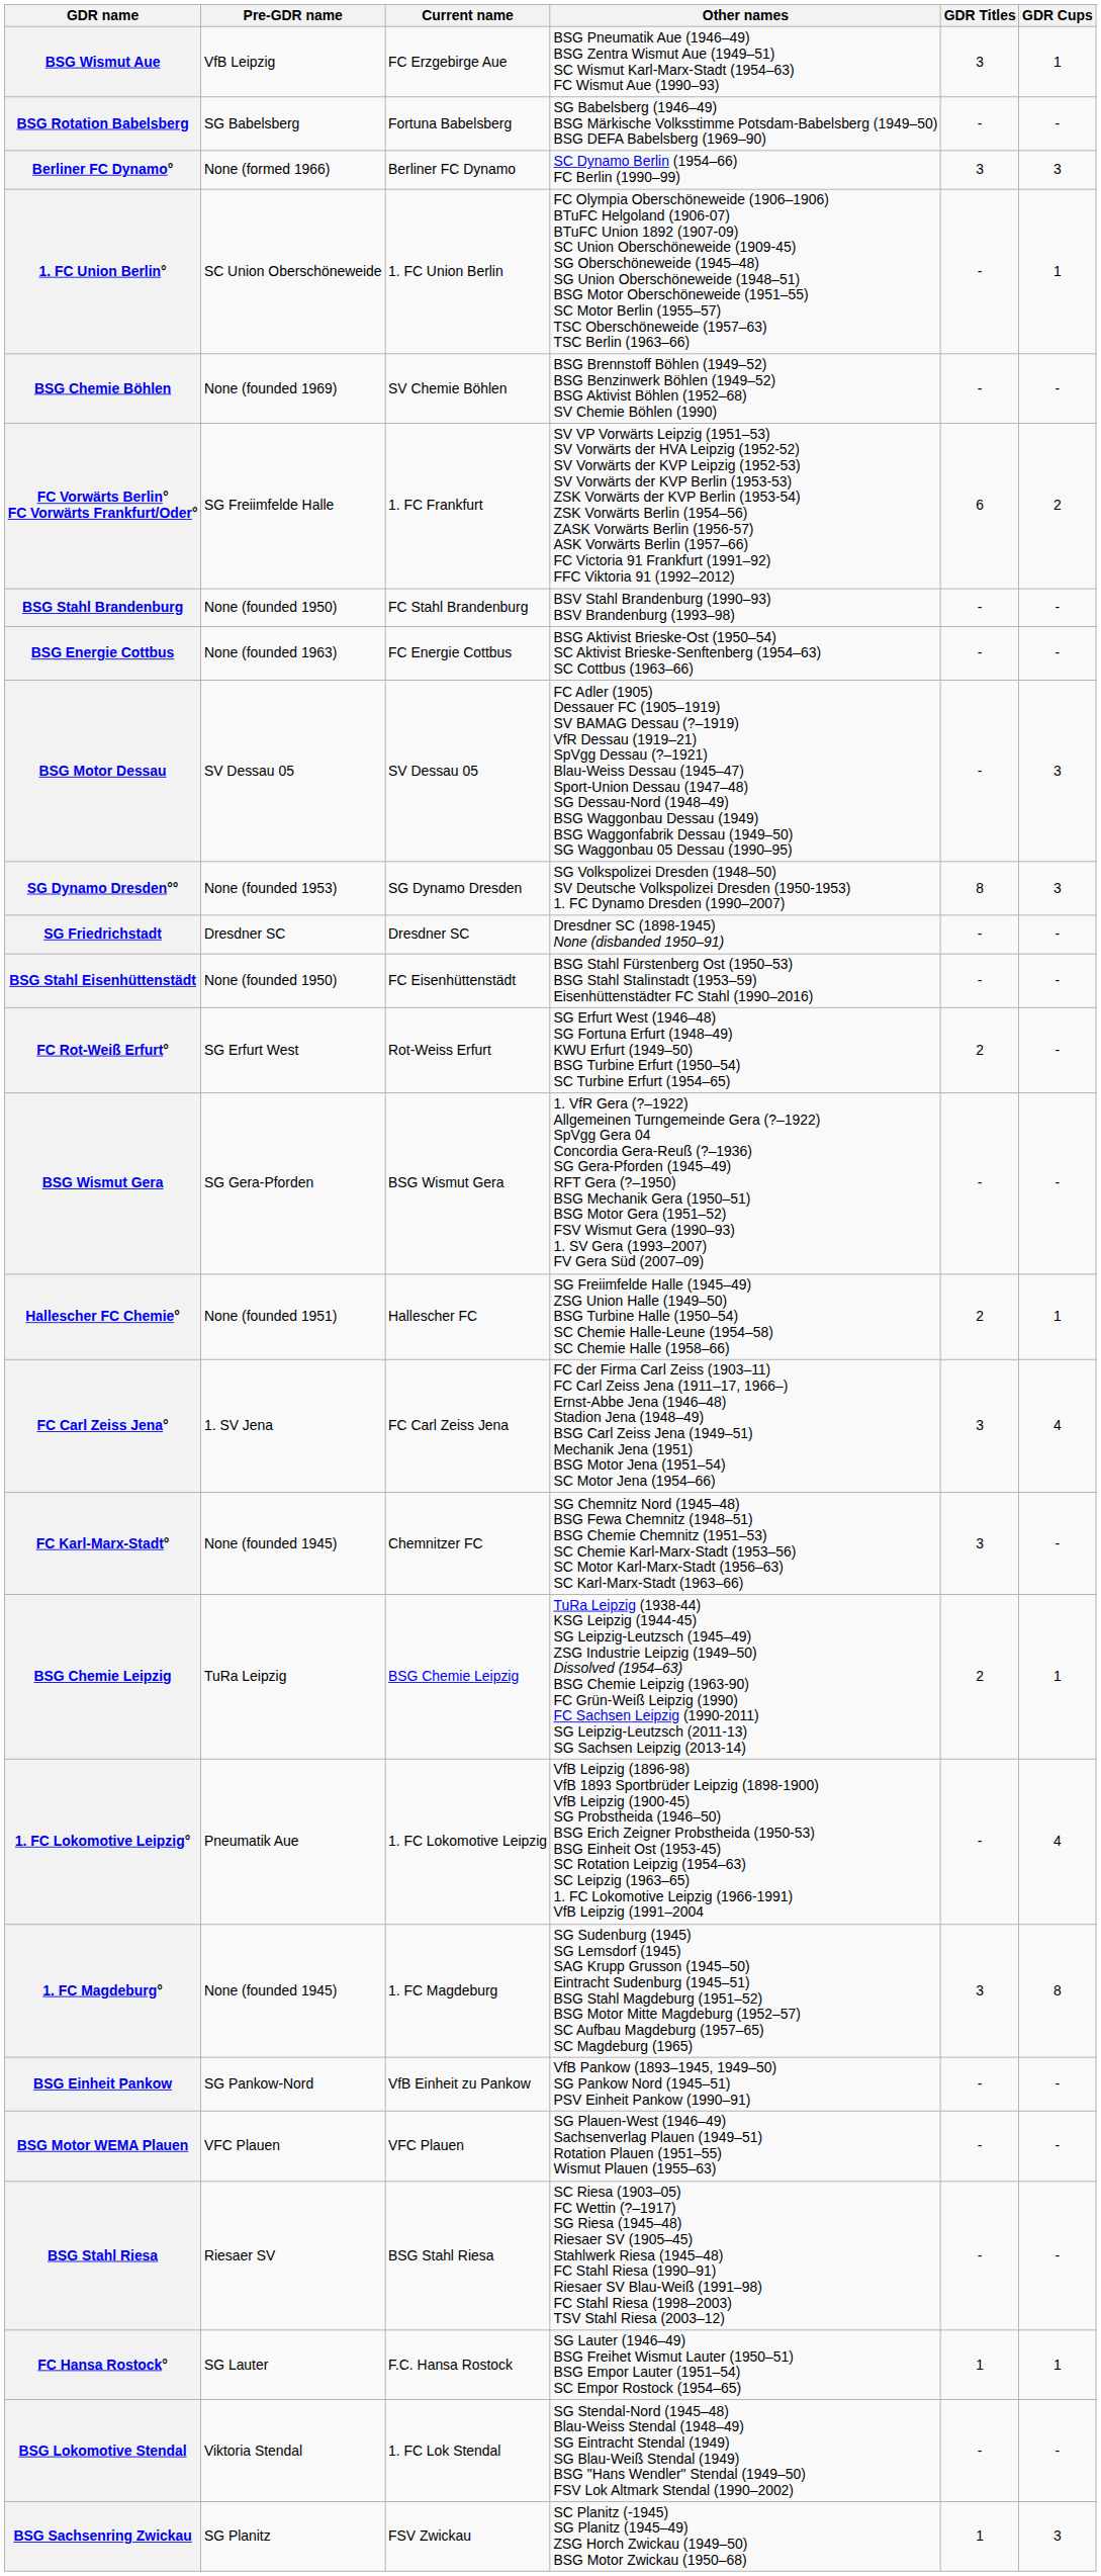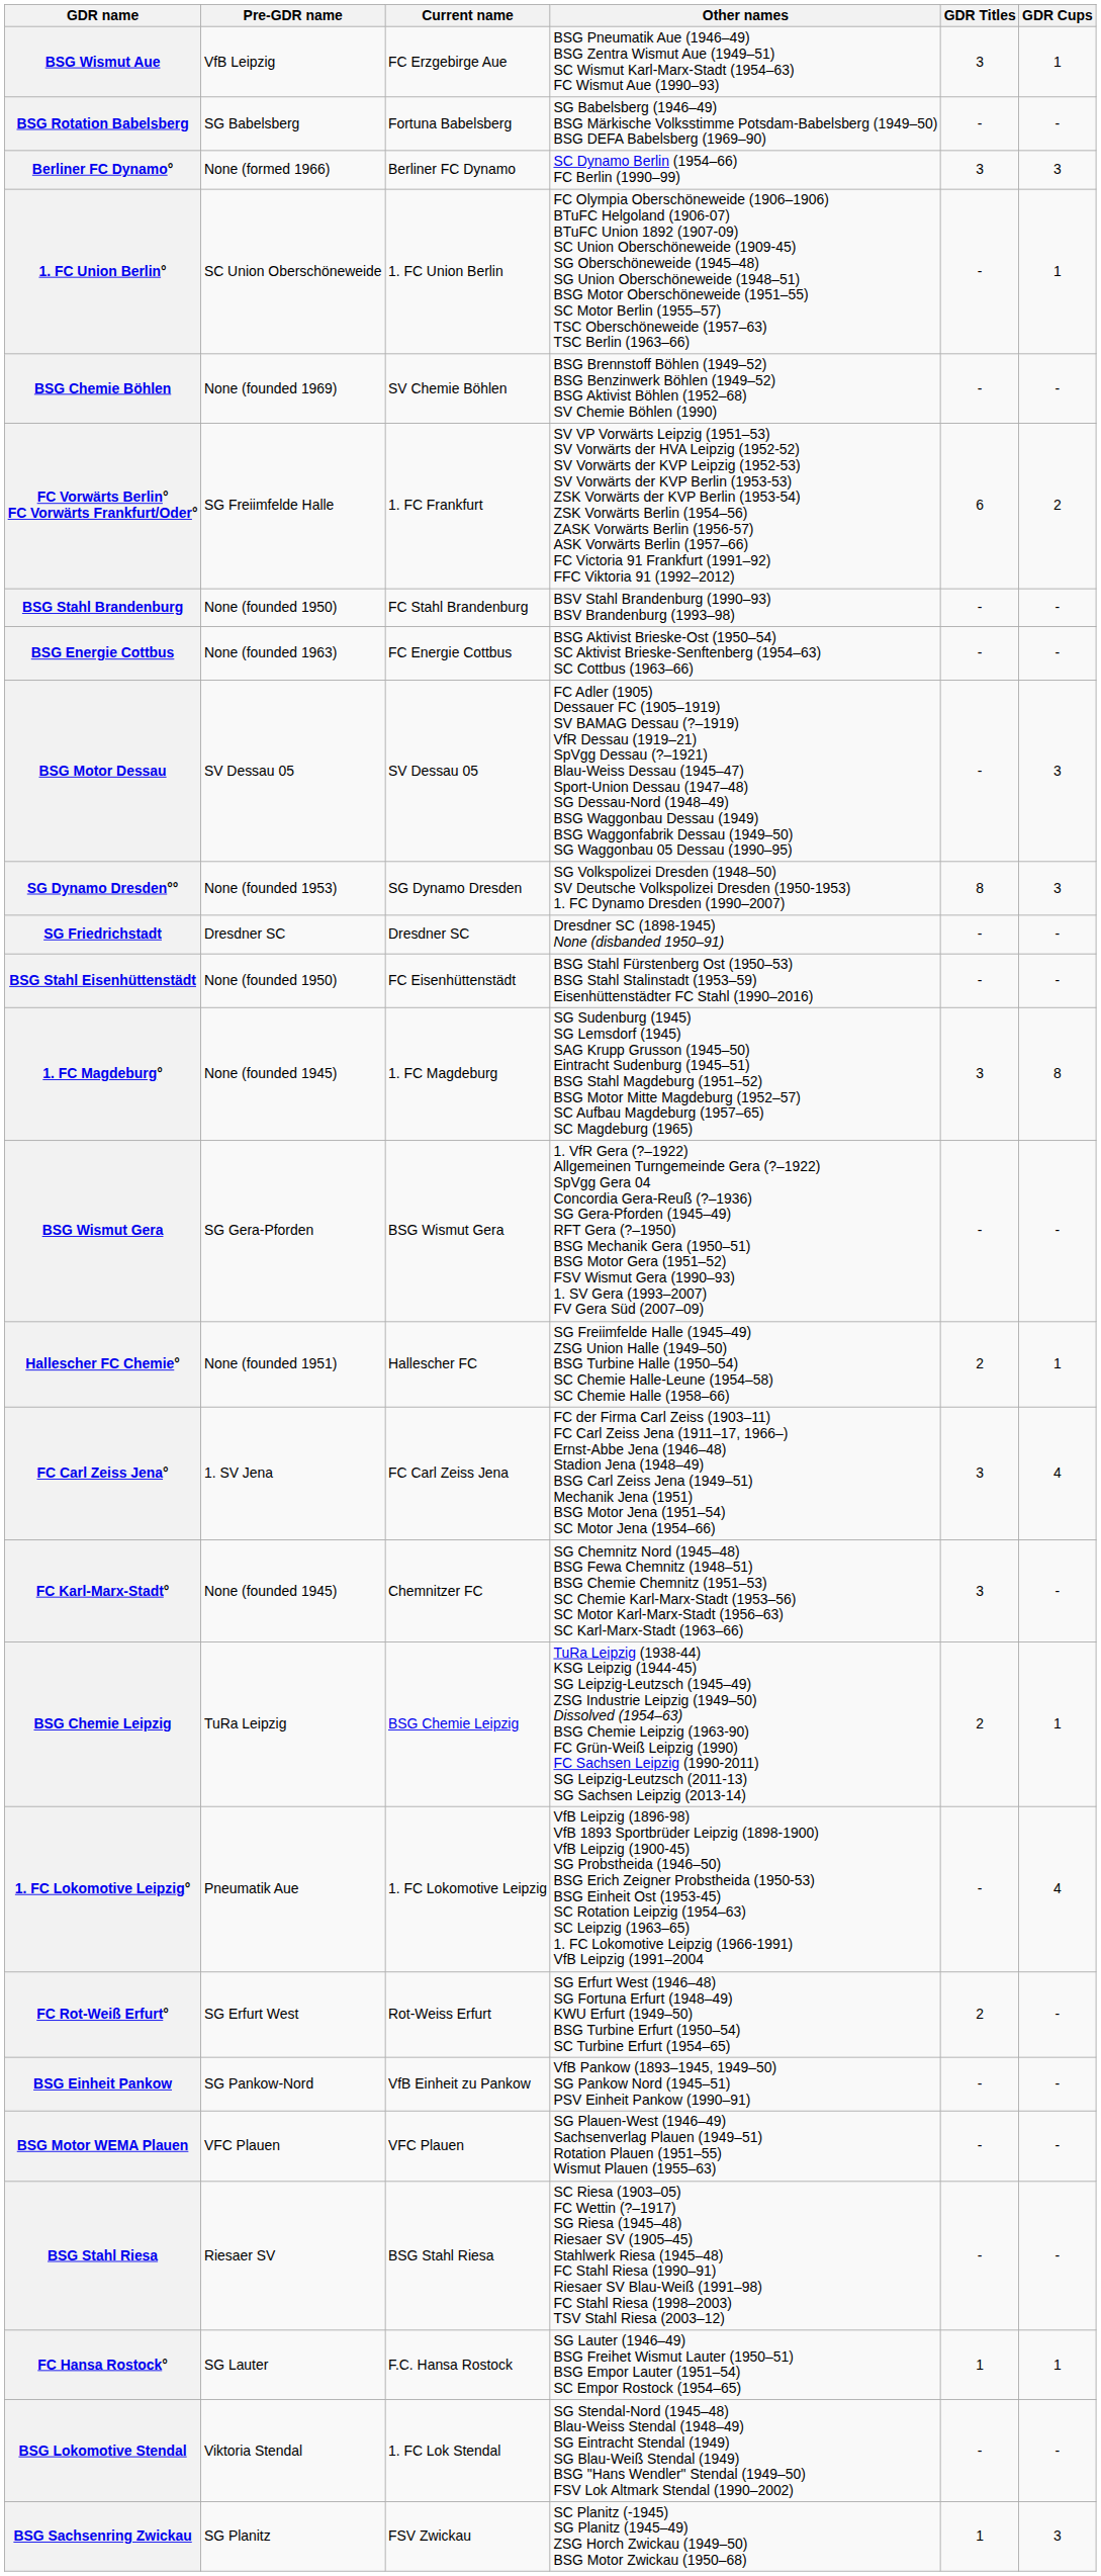 <table class="wikitable sortable" padding="3">
 <tr>
 <th>GDR name</th>
 <th>Pre-GDR name</th>
 <th>Current name</th>
 <th>Other names</th>
 <th>GDR Titles</th>
 <th>GDR Cups</th>
 </tr>
 <tr>
 <th><a href='#'>BSG Wismut Aue</a></th>
 <td>VfB Leipzig</td>
 <td>FC Erzgebirge Aue</td>
 <td>BSG Pneumatik Aue (1946–49)<br>BSG Zentra Wismut Aue (1949–51)<br>SC Wismut Karl-Marx-Stadt (1954–63)<br>FC Wismut Aue (1990–93)</td>
 <td align="center">3</td>
 <td align="center">1</td>
 </tr>
 <tr>
 <th><a href='#'>BSG Rotation Babelsberg</a></th>
 <td>SG Babelsberg</td>
 <td>Fortuna Babelsberg</td>
 <td>SG Babelsberg (1946–49)<br>BSG Märkische Volksstimme Potsdam-Babelsberg (1949–50)<br>BSG DEFA Babelsberg (1969–90)</td>
 <td align="center">-</td>
 <td align="center">-</td>
 </tr>
 <tr>
 <th><a href='#'>Berliner FC Dynamo</a>°</th>
 <td>None (formed 1966)</td>
 <td>Berliner FC Dynamo</td>
 <td><a href='#'>SC Dynamo Berlin</a> (1954–66)<br>FC Berlin (1990–99)</td>
 <td align="center">3</td>
 <td align="center">3</td>
 </tr>
 <tr>
 <th><a href='#'>1. FC Union Berlin</a>°</th>
 <td>SC Union Oberschöneweide</td>
 <td>1. FC Union Berlin</td>
 <td>FC Olympia Oberschöneweide (1906–1906)<br>BTuFC Helgoland (1906-07)<br>BTuFC Union 1892 (1907-09)<br>SC Union Oberschöneweide (1909-45)<br>SG Oberschöneweide (1945–48)<br>SG Union Oberschöneweide (1948–51)<br>BSG Motor Oberschöneweide (1951–55)<br>SC Motor Berlin (1955–57)<br>TSC Oberschöneweide (1957–63)<br>TSC Berlin (1963–66)</td>
 <td align="center">-</td>
 <td align="center">1</td>
 </tr>
 <tr>
 <th><a href='#'>BSG Chemie Böhlen</a></th>
 <td>None (founded 1969)</td>
 <td>SV Chemie Böhlen</td>
 <td>BSG Brennstoff Böhlen (1949–52)<br>BSG Benzinwerk Böhlen (1949–52)<br>BSG Aktivist Böhlen (1952–68)<br>SV Chemie Böhlen (1990)</td>
 <td align="center">-</td>
 <td align="center">-</td>
 </tr>
 <tr>
 <th><a href='#'>FC Vorwärts Berlin</a>°<br><a href='#'>FC Vorwärts Frankfurt/Oder</a>°</th>
 <td>SG Freiimfelde Halle</td>
 <td>1. FC Frankfurt</td>
 <td>SV VP Vorwärts Leipzig (1951–53)<br>SV Vorwärts der HVA Leipzig (1952-52)<br>SV Vorwärts der KVP Leipzig (1952-53)<br>SV Vorwärts der KVP Berlin (1953-53)<br>ZSK Vorwärts der KVP Berlin (1953-54)<br>ZSK Vorwärts Berlin (1954–56)<br>ZASK Vorwärts Berlin (1956-57)<br>ASK Vorwärts Berlin (1957–66)<br>FC Victoria 91 Frankfurt (1991–92)<br>FFC Viktoria 91 (1992–2012)</td>
 <td align="center">6</td>
 <td align="center">2</td>
 </tr>
 <tr>
 <th><a href='#'>BSG Stahl Brandenburg</a></th>
 <td>None (founded 1950)</td>
 <td>FC Stahl Brandenburg</td>
 <td>BSV Stahl Brandenburg (1990–93)<br>BSV Brandenburg (1993–98)</td>
 <td align="center">-</td>
 <td align="center">-</td>
 </tr>
 <tr>
 <th><a href='#'>BSG Energie Cottbus</a></th>
 <td>None (founded 1963)</td>
 <td>FC Energie Cottbus</td>
 <td>BSG Aktivist Brieske-Ost (1950–54)<br>SC Aktivist Brieske-Senftenberg (1954–63)<br>SC Cottbus (1963–66)</td>
 <td align="center">-</td>
 <td align="center">-</td>
 </tr>
 <tr>
 <th><a href='#'>BSG Motor Dessau</a></th>
 <td>SV Dessau 05</td>
 <td>SV Dessau 05</td>
 <td>FC Adler (1905)<br>Dessauer FC (1905–1919)<br>SV BAMAG Dessau (?–1919)<br>VfR Dessau (1919–21)<br>SpVgg Dessau (?–1921)<br>Blau-Weiss Dessau (1945–47)<br>Sport-Union Dessau (1947–48)<br>SG Dessau-Nord (1948–49)<br>BSG Waggonbau Dessau (1949)<br>BSG Waggonfabrik Dessau (1949–50)<br>SG Waggonbau 05 Dessau (1990–95)</td>
 <td align="center">-</td>
 <td align="center">3</td>
 </tr>
 <tr>
 <th><a href='#'>SG Dynamo Dresden</a>°°</th>
 <td>None (founded 1953)</td>
 <td>SG Dynamo Dresden</td>
 <td>SG Volkspolizei Dresden (1948–50)<br>SV Deutsche Volkspolizei Dresden (1950-1953)<br>1. FC Dynamo Dresden (1990–2007)<br></td>
 <td align="center">8</td>
 <td align="center">3</td>
 </tr>
 <tr>
 <th><a href='#'>SG Friedrichstadt</a></th>
 <td>Dresdner SC</td>
 <td>Dresdner SC</td>
 <td>Dresdner SC (1898-1945)<br><em>None (disbanded 1950–91)</em></td>
 <td align="center">-</td>
 <td align="center">-</td>
 </tr>
 <tr>
 <th><a href='#'>BSG Stahl Eisenhüttenstädt</a></th>
 <td>None (founded 1950)</td>
 <td>FC Eisenhüttenstädt</td>
 <td>BSG Stahl Fürstenberg Ost (1950–53)<br>BSG Stahl Stalinstadt (1953–59)<br>Eisenhüttenstädter FC Stahl (1990–2016)</td>
 <td align="center">-</td>
 <td align="center">-</td>
 </tr>
 <tr>
-<th><a href='#'>FC Rot-Weiß Erfurt</a>°</th>
-<td>SG Erfurt West</td>
-<td>Rot-Weiss Erfurt</td>
-<td>SG Erfurt West (1946–48)<br>SG Fortuna Erfurt (1948–49)<br>KWU Erfurt (1949–50)<br>BSG Turbine Erfurt (1950–54)<br>SC Turbine Erfurt (1954–65)</td>
-<td align="center">2</td>
-<td align="center">-</td>
+<th><a href='#'>1. FC Magdeburg</a>°</th>
+<td>None (founded 1945)</td>
+<td>1. FC Magdeburg</td>
+<td>SG Sudenburg (1945)<br> SG Lemsdorf (1945)<br>SAG Krupp Grusson (1945–50)<br>Eintracht Sudenburg (1945–51)<br>BSG Stahl Magdeburg (1951–52)<br>BSG Motor Mitte Magdeburg (1952–57)<br>SC Aufbau Magdeburg (1957–65)<br>SC Magdeburg (1965)</td>
+<td align="center">3</td>
+<td align="center">8</td>
 </tr>
 <tr>
 <th><a href='#'>BSG Wismut Gera</a></th>
 <td>SG Gera-Pforden</td>
 <td>BSG Wismut Gera</td>
 <td>1. VfR Gera (?–1922)<br>Allgemeinen Turngemeinde Gera (?–1922)<br>SpVgg Gera 04<br>Concordia Gera-Reuß (?–1936)<br>SG Gera-Pforden (1945–49)<br>RFT Gera (?–1950)<br>BSG Mechanik Gera (1950–51)<br>BSG Motor Gera (1951–52)<br>FSV Wismut Gera (1990–93)<br>1. SV Gera (1993–2007)<br>FV Gera Süd (2007–09)</td>
 <td align="center">-</td>
 <td align="center">-</td>
 </tr>
 <tr>
 <th><a href='#'>Hallescher FC Chemie</a>°</th>
 <td>None (founded 1951)</td>
 <td>Hallescher FC</td>
 <td>SG Freiimfelde Halle (1945–49)<br>ZSG Union Halle (1949–50)<br>BSG Turbine Halle (1950–54)<br>SC Chemie Halle-Leune (1954–58)<br>SC Chemie Halle (1958–66)</td>
 <td align="center">2</td>
 <td align="center">1</td>
 </tr>
 <tr>
 <th><a href='#'>FC Carl Zeiss Jena</a>°</th>
 <td>1. SV Jena</td>
 <td>FC Carl Zeiss Jena</td>
 <td>FC der Firma Carl Zeiss (1903–11)<br>FC Carl Zeiss Jena (1911–17, 1966–)<br>Ernst-Abbe Jena (1946–48)<br>Stadion Jena (1948–49)<br>BSG Carl Zeiss Jena (1949–51)<br>Mechanik Jena (1951)<br>BSG Motor Jena (1951–54)<br>SC Motor Jena (1954–66)</td>
 <td align="center">3</td>
 <td align="center">4</td>
 </tr>
 <tr>
 <th><a href='#'>FC Karl-Marx-Stadt</a>°</th>
 <td>None (founded 1945)</td>
 <td>Chemnitzer FC</td>
 <td>SG Chemnitz Nord (1945–48)<br>BSG Fewa Chemnitz (1948–51)<br>BSG Chemie Chemnitz (1951–53)<br>SC Chemie Karl-Marx-Stadt (1953–56)<br>SC Motor Karl-Marx-Stadt (1956–63)<br>SC Karl-Marx-Stadt (1963–66)</td>
 <td align="center">3</td>
 <td align="center">-</td>
 </tr>
 <tr>
 <th><a href='#'>BSG Chemie Leipzig</a></th>
 <td>TuRa Leipzig</td>
 <td><a href='#'>BSG Chemie Leipzig</a></td>
 <td><a href='#'>TuRa Leipzig</a> (1938-44)<br>KSG Leipzig (1944-45) <br>SG Leipzig-Leutzsch (1945–49)<br>ZSG Industrie Leipzig (1949–50)<br><em>Dissolved (1954–63)</em><br>BSG Chemie Leipzig (1963-90)<br>FC Grün-Weiß Leipzig  (1990)<br><a href='#'>FC Sachsen Leipzig</a> (1990-2011)<br>SG Leipzig-Leutzsch (2011-13)<br>SG Sachsen Leipzig (2013-14)</td>
 <td align="center">2</td>
 <td align="center">1</td>
 </tr>
 <tr>
 <th><a href='#'>1. FC Lokomotive Leipzig</a>°</th>
 <td>Pneumatik Aue</td>
 <td>1. FC Lokomotive Leipzig</td>
 <td>VfB Leipzig (1896-98)<br>VfB 1893 Sportbrüder Leipzig (1898-1900)<br>VfB Leipzig (1900-45)<br>SG Probstheida (1946–50)<br>BSG Erich Zeigner Probstheida (1950-53)<br>BSG Einheit Ost (1953-45)<br>SC Rotation Leipzig (1954–63)<br>SC Leipzig (1963–65)<br>1. FC Lokomotive Leipzig (1966-1991)<br> VfB Leipzig (1991–2004</td>
 <td align="center">-</td>
 <td align="center">4</td>
 </tr>
 <tr>
-<th><a href='#'>1. FC Magdeburg</a>°</th>
-<td>None (founded 1945)</td>
-<td>1. FC Magdeburg</td>
-<td>SG Sudenburg (1945)<br> SG Lemsdorf (1945)<br>SAG Krupp Grusson (1945–50)<br>Eintracht Sudenburg (1945–51)<br>BSG Stahl Magdeburg (1951–52)<br>BSG Motor Mitte Magdeburg (1952–57)<br>SC Aufbau Magdeburg (1957–65)<br>SC Magdeburg (1965)</td>
-<td align="center">3</td>
-<td align="center">8</td>
+<th><a href='#'>FC Rot-Weiß Erfurt</a>°</th>
+<td>SG Erfurt West</td>
+<td>Rot-Weiss Erfurt</td>
+<td>SG Erfurt West (1946–48)<br>SG Fortuna Erfurt (1948–49)<br>KWU Erfurt (1949–50)<br>BSG Turbine Erfurt (1950–54)<br>SC Turbine Erfurt (1954–65)</td>
+<td align="center">2</td>
+<td align="center">-</td>
 </tr>
 <tr>
 <th><a href='#'>BSG Einheit Pankow</a></th>
 <td>SG Pankow-Nord</td>
 <td>VfB Einheit zu Pankow</td>
 <td>VfB Pankow (1893–1945, 1949–50)<br>SG Pankow Nord (1945–51)<br>PSV Einheit Pankow (1990–91)</td>
 <td align="center">-</td>
 <td align="center">-</td>
 </tr>
 <tr>
 <th><a href='#'>BSG Motor WEMA Plauen</a></th>
 <td>VFC Plauen</td>
 <td>VFC Plauen</td>
 <td>SG Plauen-West (1946–49)<br>Sachsenverlag Plauen (1949–51)<br>Rotation Plauen (1951–55)<br>Wismut Plauen (1955–63)</td>
 <td align="center">-</td>
 <td align="center">-</td>
 </tr>
 <tr>
 <th><a href='#'>BSG Stahl Riesa</a></th>
 <td>Riesaer SV</td>
 <td>BSG Stahl Riesa</td>
 <td>SC Riesa (1903–05)<br>FC Wettin (?–1917)<br>SG Riesa (1945–48)<br>Riesaer SV (1905–45)<br>Stahlwerk Riesa (1945–48)<br>FC Stahl Riesa (1990–91)<br>Riesaer SV Blau-Weiß (1991–98)<br>FC Stahl Riesa (1998–2003)<br>TSV Stahl Riesa (2003–12)</td>
 <td align="center">-</td>
 <td align="center">-</td>
 </tr>
 <tr>
 <th><a href='#'>FC Hansa Rostock</a>°</th>
 <td>SG Lauter</td>
 <td>F.C. Hansa Rostock</td>
 <td>SG Lauter (1946–49)<br>BSG Freihet Wismut Lauter (1950–51)<br>BSG Empor Lauter (1951–54)<br>SC Empor Rostock (1954–65)</td>
 <td align="center">1</td>
 <td align="center">1</td>
 </tr>
 <tr>
 <th><a href='#'>BSG Lokomotive Stendal</a></th>
 <td>Viktoria Stendal</td>
 <td>1. FC Lok Stendal</td>
 <td>SG Stendal-Nord (1945–48)<br>Blau-Weiss Stendal (1948–49)<br>SG Eintracht Stendal (1949)<br>SG Blau-Weiß Stendal (1949)<br>BSG "Hans Wendler" Stendal (1949–50)<br>FSV Lok Altmark Stendal (1990–2002)</td>
 <td align="center">-</td>
 <td align="center">-</td>
 </tr>
 <tr>
 <th><a href='#'>BSG Sachsenring Zwickau</a></th>
 <td>SG Planitz</td>
 <td>FSV Zwickau</td>
 <td>SC Planitz (-1945)<br>SG Planitz (1945–49)<br>ZSG Horch Zwickau (1949–50)<br>BSG Motor Zwickau (1950–68)</td>
 <td align="center">1</td>
 <td align="center">3</td>
 </tr>
 </table>
